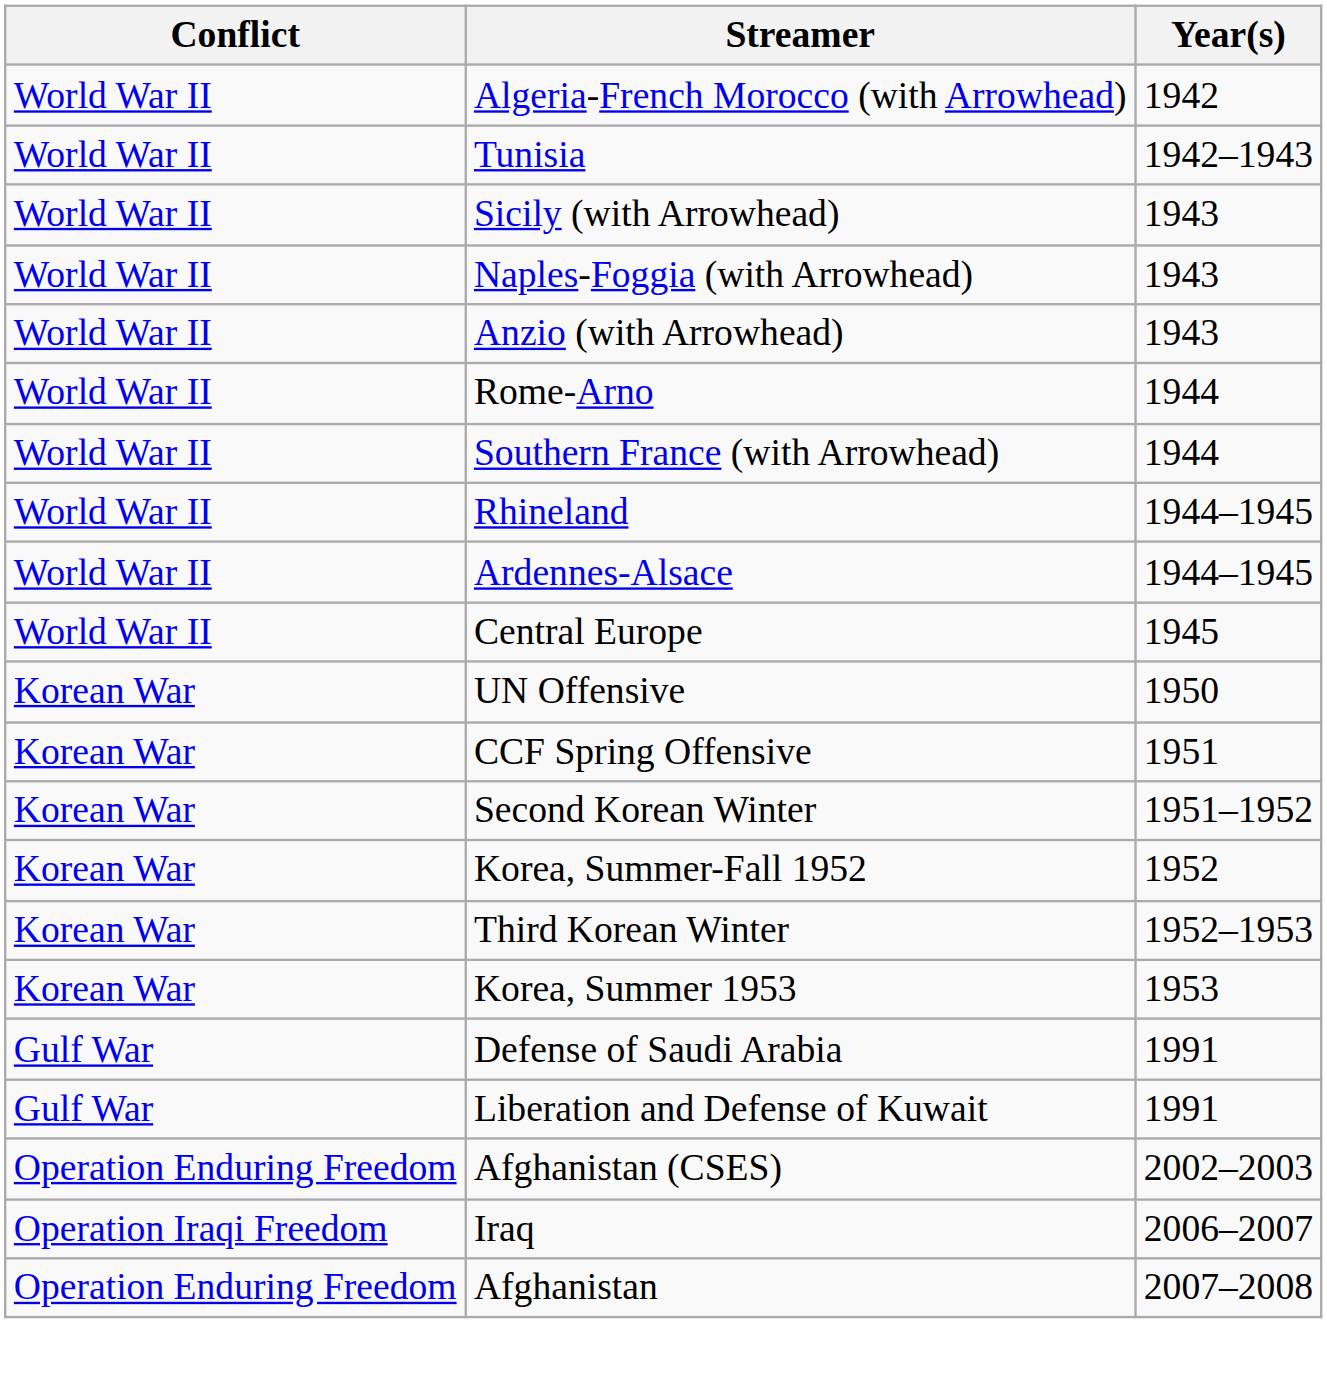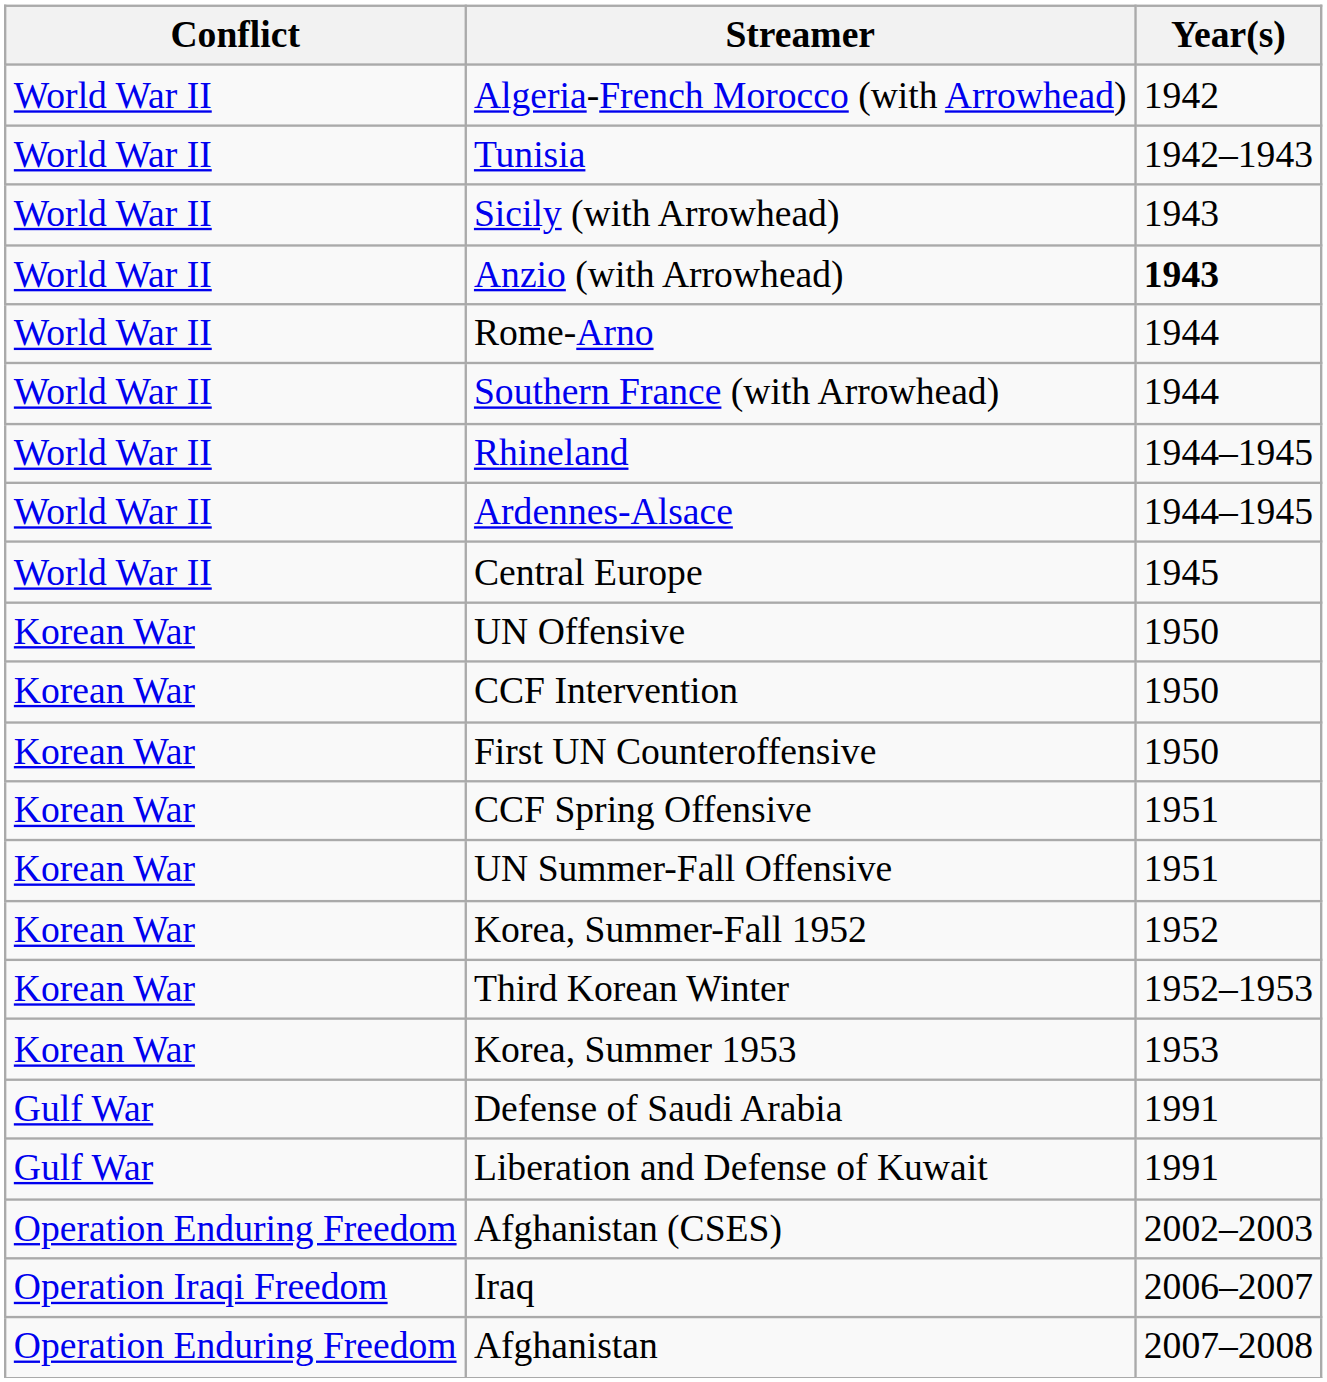 <table class="wikitable" style="float:left;">
 <tr style="background:#efefef;">
 <th>Conflict</th>
 <th>Streamer</th>
 <th>Year(s)</th>
 </tr>
 <tr>
 <td><a href='#'>World War II</a></td>
 <td><a href='#'>Algeria</a>-<a href='#'>French Morocco</a> (with <a href='#'>Arrowhead</a>)</td>
 <td>1942</td>
 </tr>
 <tr>
 <td><a href='#'>World War II</a></td>
 <td><a href='#'>Tunisia</a></td>
 <td>1942–1943</td>
 </tr>
 <tr>
 <td><a href='#'>World War II</a></td>
 <td><a href='#'>Sicily</a> (with Arrowhead)</td>
 <td>1943</td>
 </tr>
 <tr>
 <td><a href='#'>World War II</a></td>
-<td><a href='#'>Naples</a>-<a href='#'>Foggia</a> (with Arrowhead)</td>
-<td>1943</td>
-</tr>
-<tr>
-<td><a href='#'>World War II</a></td>
 <td><a href='#'>Anzio</a> (with Arrowhead)</td>
-<td>1943</td>
+<td><strong>1943</strong></td>
 </tr>
 <tr>
 <td><a href='#'>World War II</a></td>
 <td>Rome-<a href='#'>Arno</a></td>
 <td>1944</td>
 </tr>
 <tr>
 <td><a href='#'>World War II</a></td>
 <td><a href='#'>Southern France</a> (with Arrowhead)</td>
 <td>1944</td>
 </tr>
 <tr>
 <td><a href='#'>World War II</a></td>
 <td><a href='#'>Rhineland</a></td>
 <td>1944–1945</td>
 </tr>
 <tr>
 <td><a href='#'>World War II</a></td>
 <td><a href='#'>Ardennes-Alsace</a></td>
 <td>1944–1945</td>
 </tr>
 <tr>
 <td><a href='#'>World War II</a></td>
 <td>Central Europe</td>
 <td>1945</td>
 </tr>
 <tr>
 <td><a href='#'>Korean War</a></td>
 <td>UN Offensive</td>
 <td>1950</td>
 </tr>
 <tr>
 <td><a href='#'>Korean War</a></td>
+<td>CCF Intervention</td>
+<td>1950</td>
+</tr>
+<tr>
+<td><a href='#'>Korean War</a></td>
+<td>First UN Counteroffensive</td>
+<td>1950</td>
+</tr>
+<tr>
+<td><a href='#'>Korean War</a></td>
 <td>CCF Spring Offensive</td>
 <td>1951</td>
 </tr>
 <tr>
 <td><a href='#'>Korean War</a></td>
-<td>Second Korean Winter</td>
-<td>1951–1952</td>
+<td>UN Summer-Fall Offensive</td>
+<td>1951</td>
 </tr>
 <tr>
 <td><a href='#'>Korean War</a></td>
 <td>Korea, Summer-Fall 1952</td>
 <td>1952</td>
 </tr>
 <tr>
 <td><a href='#'>Korean War</a></td>
 <td>Third Korean Winter</td>
 <td>1952–1953</td>
 </tr>
 <tr>
 <td><a href='#'>Korean War</a></td>
 <td>Korea, Summer 1953</td>
 <td>1953</td>
 </tr>
 <tr>
 <td><a href='#'>Gulf War</a></td>
 <td>Defense of Saudi Arabia</td>
 <td>1991</td>
 </tr>
 <tr>
 <td><a href='#'>Gulf War</a></td>
 <td>Liberation and Defense of Kuwait</td>
 <td>1991</td>
 </tr>
 <tr>
 <td><a href='#'>Operation Enduring Freedom</a></td>
 <td>Afghanistan (CSES)</td>
 <td>2002–2003</td>
 </tr>
 <tr>
 <td><a href='#'>Operation Iraqi Freedom</a></td>
 <td>Iraq</td>
 <td>2006–2007</td>
 </tr>
 <tr>
 <td><a href='#'>Operation Enduring Freedom</a></td>
 <td>Afghanistan</td>
 <td>2007–2008</td>
 </tr>
 </table>
